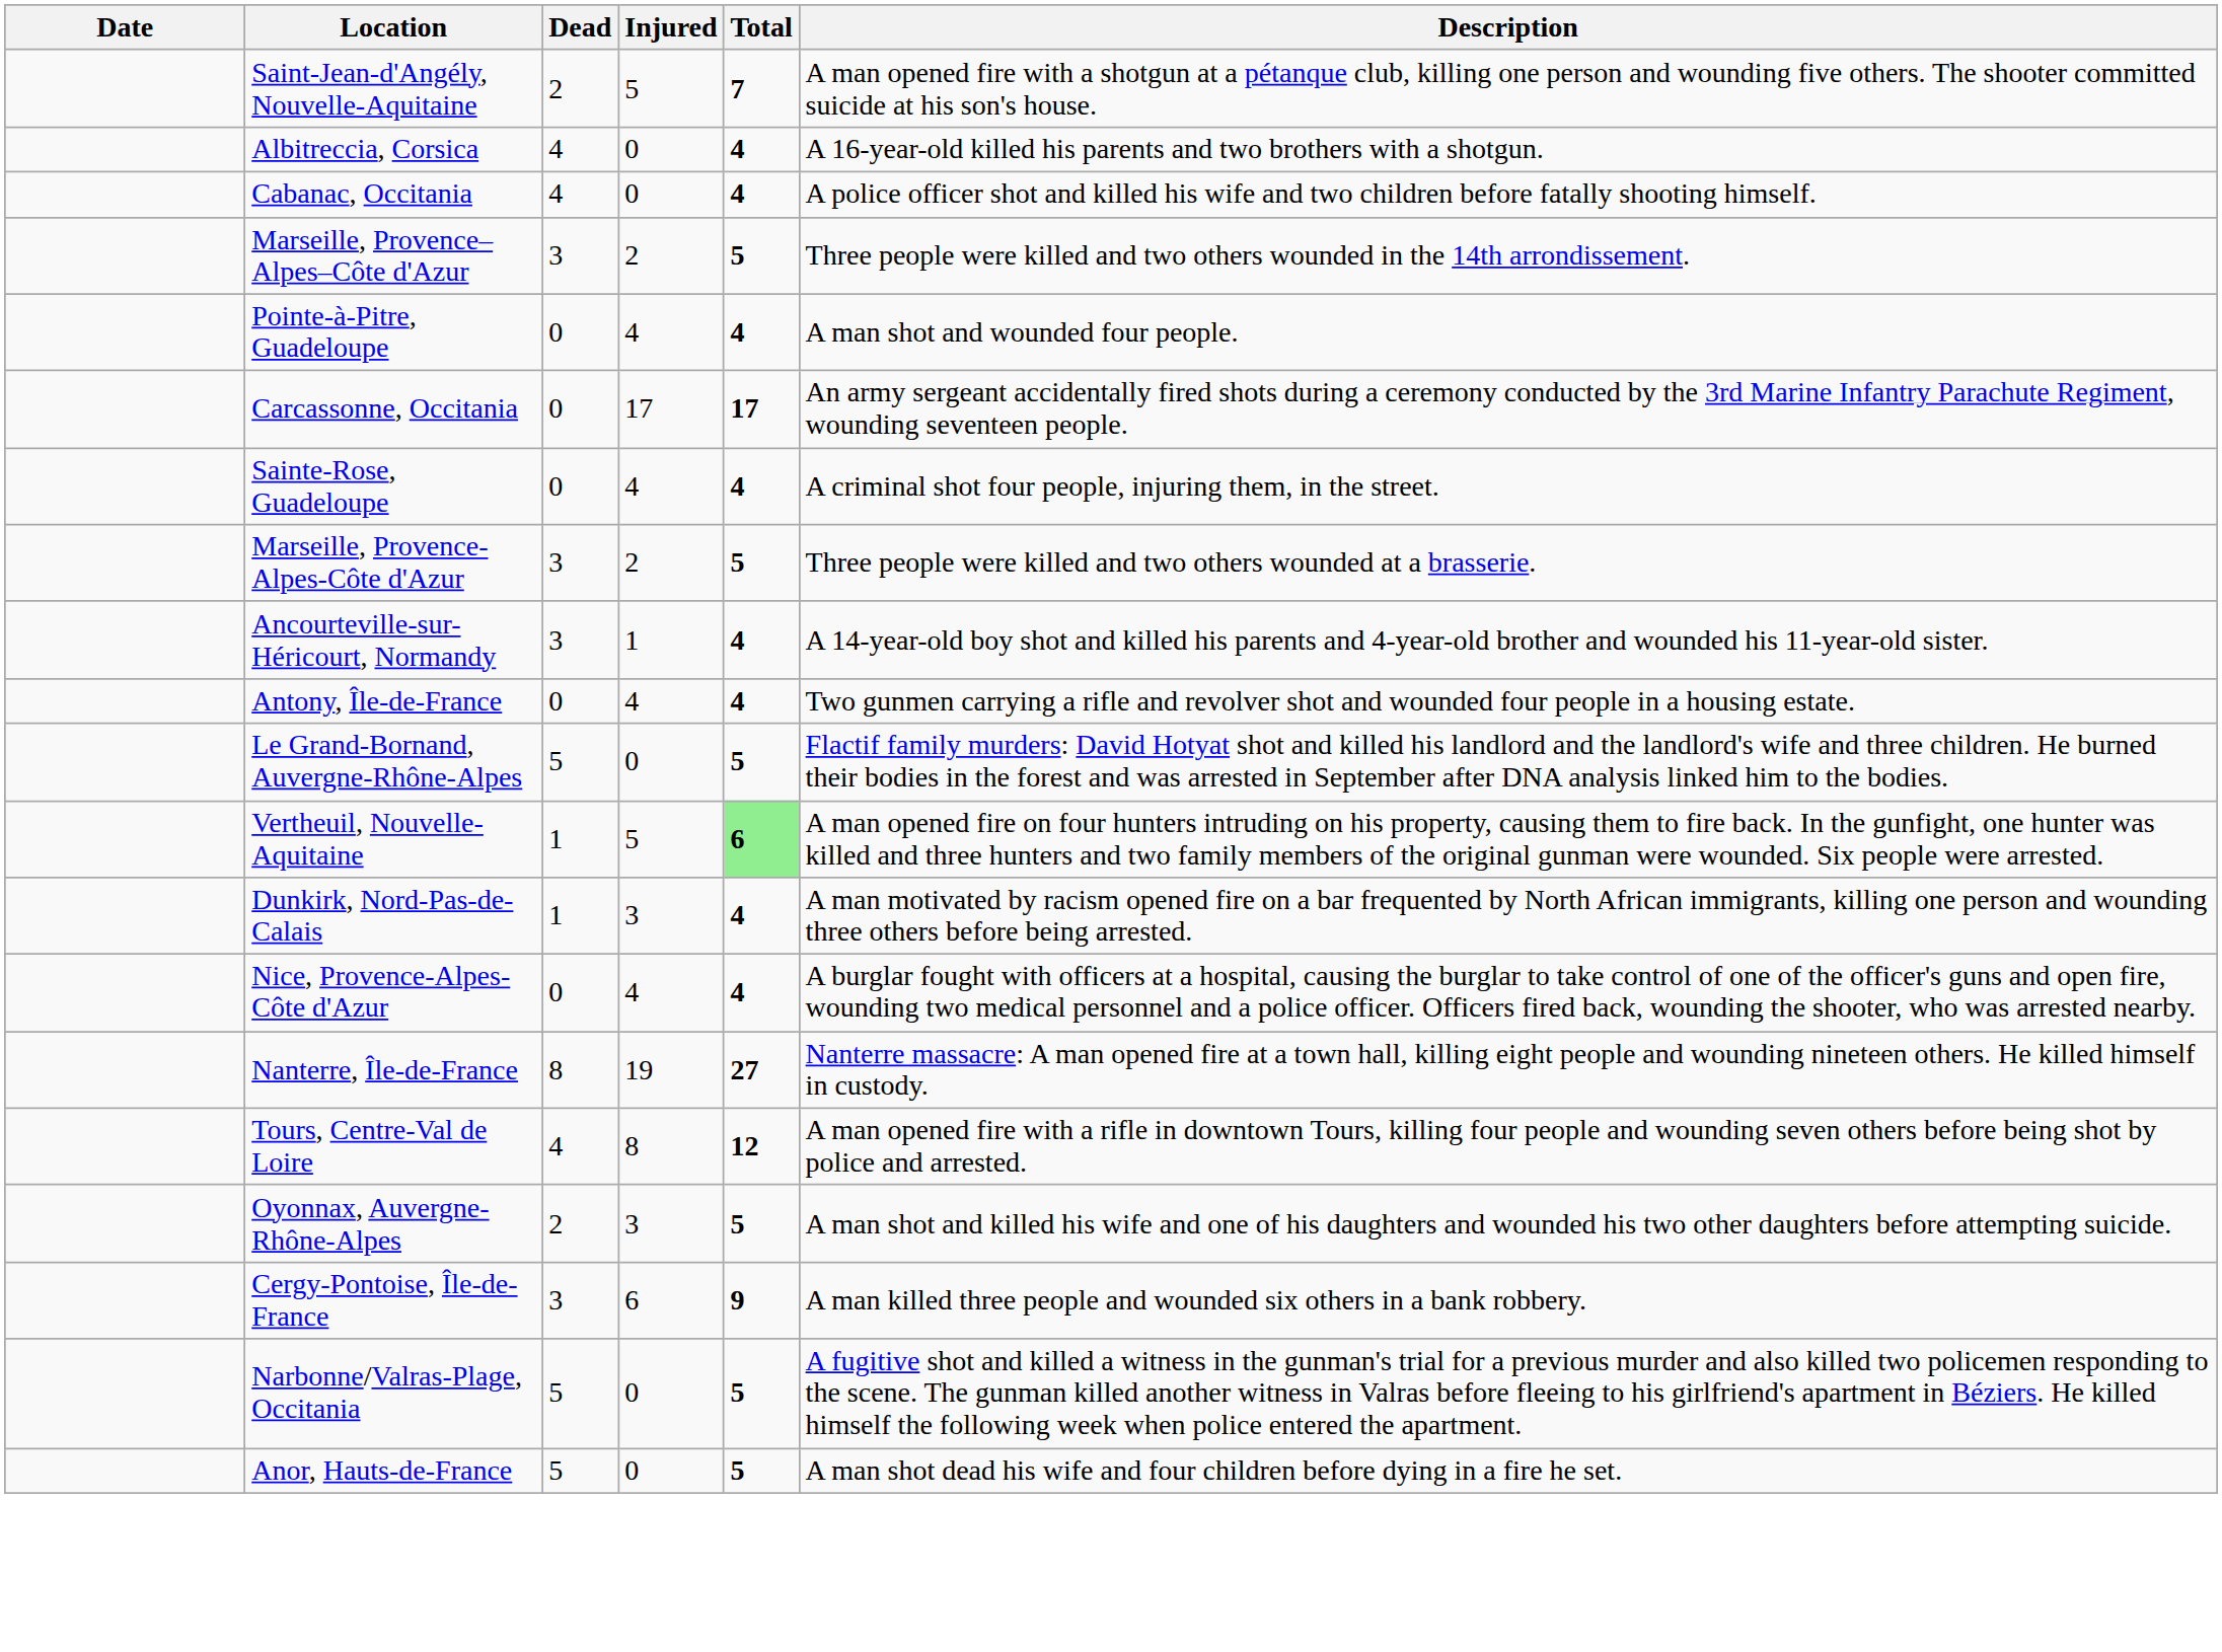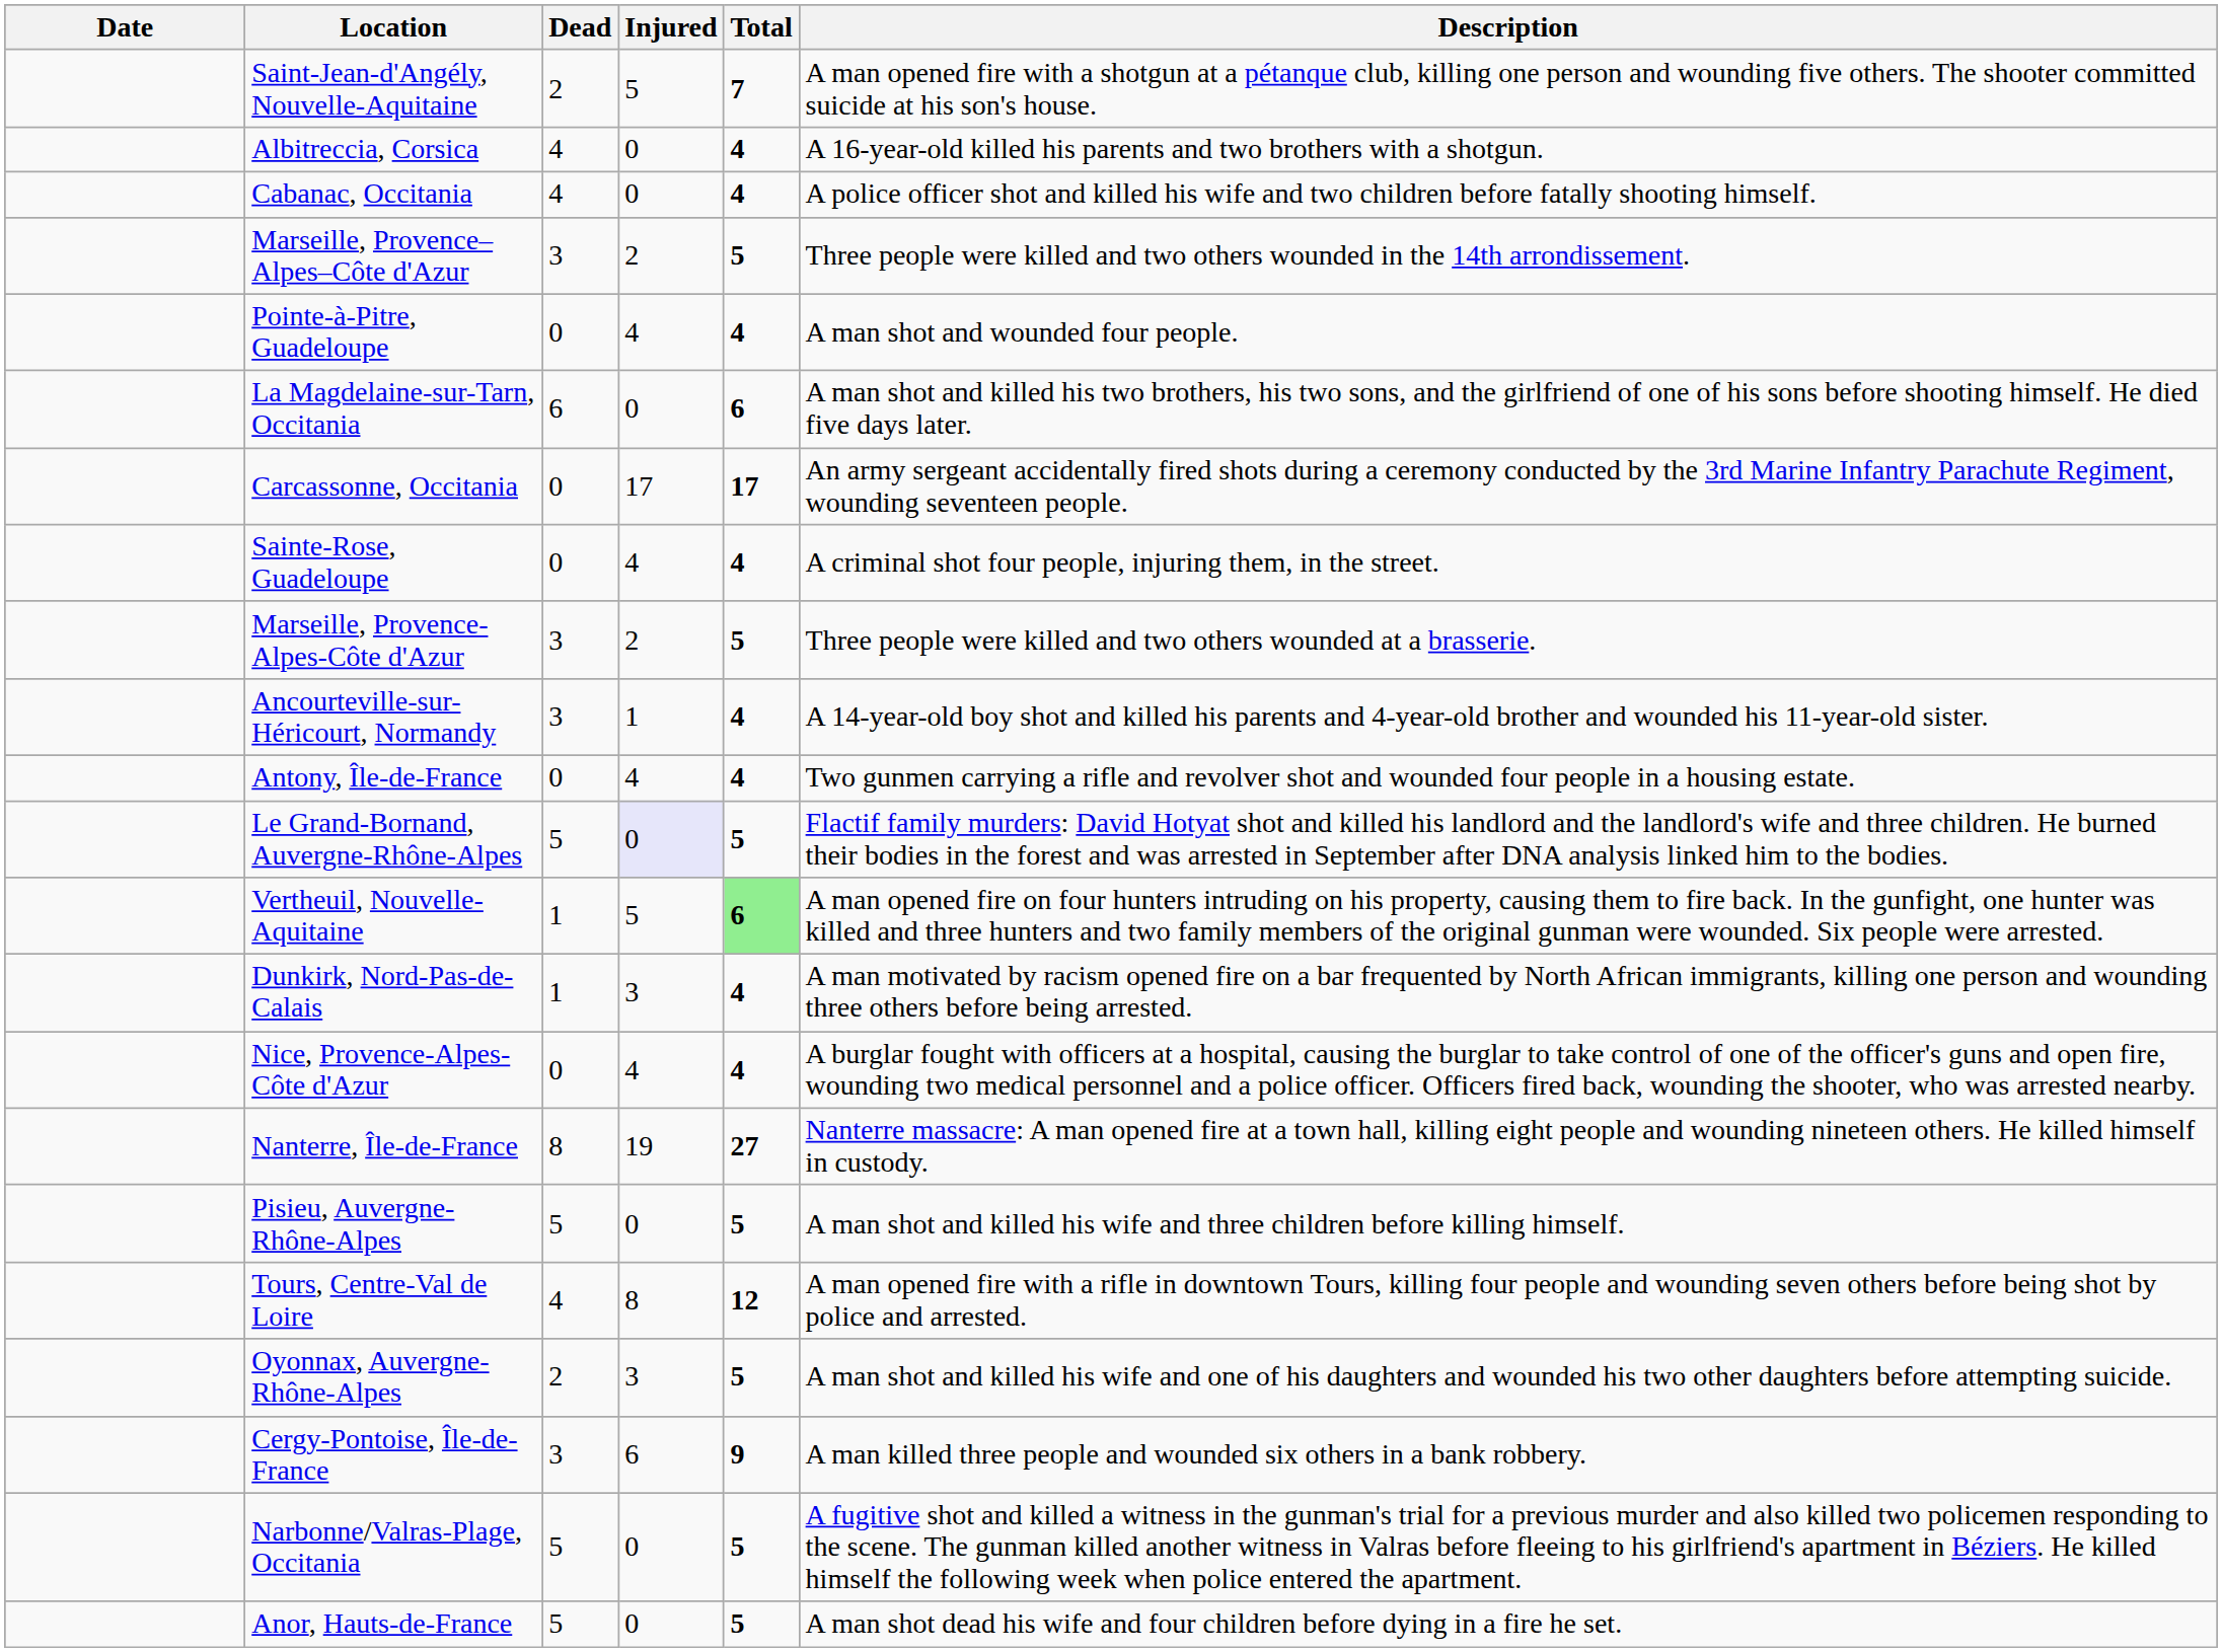 <table class="wikitable sortable">
 <tr>
 <th scope="col" style="width: 8rem;">Date</th>
 <th scope="col" style="width: 10rem;">Location</th>
 <th data-sort-type=number>Dead</th>
 <th data-sort-type=number>Injured</th>
 <th data-sort-type=number>Total</th>
 <th class=unsortable>Description</th>
 </tr>
 <tr>
 <td></td>
 <td><a href='#'>Saint-Jean-d'Angély</a>, <a href='#'>Nouvelle-Aquitaine</a></td>
 <td>2</td>
 <td>5</td>
 <td><strong>7</strong></td>
 <td>A man opened fire with a shotgun at a <a href='#'>pétanque</a> club, killing one person and wounding five others. The shooter committed suicide at his son's house.</td>
 </tr>
 <tr>
 <td></td>
 <td><a href='#'>Albitreccia</a>, <a href='#'>Corsica</a></td>
 <td>4</td>
 <td>0</td>
 <td><strong>4</strong></td>
 <td>A 16-year-old killed his parents and two brothers with a shotgun.</td>
 </tr>
 <tr>
 <td></td>
 <td><a href='#'>Cabanac</a>, <a href='#'>Occitania</a></td>
 <td>4</td>
 <td>0</td>
 <td><strong>4</strong></td>
 <td>A police officer shot and killed his wife and two children before fatally shooting himself.</td>
 </tr>
 <tr>
 <td></td>
 <td><a href='#'>Marseille</a>, <a href='#'>Provence–Alpes–Côte d'Azur</a></td>
 <td>3</td>
 <td>2</td>
 <td><strong>5</strong></td>
 <td>Three people were killed and two others wounded in the <a href='#'>14th arrondissement</a>.</td>
 </tr>
 <tr>
 <td></td>
 <td><a href='#'>Pointe-à-Pitre</a>, <a href='#'>Guadeloupe</a></td>
 <td>0</td>
 <td>4</td>
 <td><strong>4</strong></td>
 <td>A man shot and wounded four people.</td>
 </tr>
 <tr>
 <td></td>
+<td><a href='#'>La Magdelaine-sur-Tarn</a>, <a href='#'>Occitania</a></td>
+<td>6</td>
+<td>0</td>
+<td><strong>6</strong></td>
+<td>A man shot and killed his two brothers, his two sons, and the girlfriend of one of his sons before shooting himself. He died five days later.</td>
+</tr>
+<tr>
+<td></td>
 <td><a href='#'>Carcassonne</a>, <a href='#'>Occitania</a></td>
 <td>0</td>
 <td>17</td>
 <td><strong>17</strong></td>
 <td>An army sergeant accidentally fired shots during a ceremony conducted by the <a href='#'>3rd Marine Infantry Parachute Regiment</a>, wounding seventeen people.</td>
 </tr>
 <tr>
 <td></td>
 <td><a href='#'>Sainte-Rose</a>, <a href='#'>Guadeloupe</a></td>
 <td>0</td>
 <td>4</td>
 <td><strong>4</strong></td>
 <td>A criminal shot four people, injuring them, in the street.</td>
 </tr>
 <tr>
 <td></td>
 <td><a href='#'>Marseille</a>, <a href='#'>Provence-Alpes-Côte d'Azur</a></td>
 <td>3</td>
 <td>2</td>
 <td><strong>5</strong></td>
 <td>Three people were killed and two others wounded at a <a href='#'>brasserie</a>.</td>
 </tr>
 <tr>
 <td></td>
 <td><a href='#'>Ancourteville-sur-Héricourt</a>, <a href='#'>Normandy</a></td>
 <td>3</td>
 <td>1</td>
 <td><strong>4</strong></td>
 <td>A 14-year-old boy shot and killed his parents and 4-year-old brother and wounded his 11-year-old sister.</td>
 </tr>
 <tr>
 <td></td>
 <td><a href='#'>Antony</a>, <a href='#'>Île-de-France</a></td>
 <td>0</td>
 <td>4</td>
 <td><strong>4</strong></td>
 <td>Two gunmen carrying a rifle and revolver shot and wounded four people in a housing estate.</td>
 </tr>
 <tr>
 <td></td>
 <td><a href='#'>Le Grand-Bornand</a>, <a href='#'>Auvergne-Rhône-Alpes</a></td>
 <td>5</td>
-<td>0</td>
+<td style="background: lavender;">0</td>
 <td><strong>5</strong></td>
 <td><a href='#'>Flactif family murders</a>: <a href='#'>David Hotyat</a> shot and killed his landlord and the landlord's wife and three children. He burned their bodies in the forest and was arrested in September after DNA analysis linked him to the bodies.</td>
 </tr>
 <tr>
 <td></td>
 <td><a href='#'>Vertheuil</a>, <a href='#'>Nouvelle-Aquitaine</a></td>
 <td>1</td>
 <td>5</td>
 <td style="background: lightgreen;"><strong>6</strong></td>
 <td>A man opened fire on four hunters intruding on his property, causing them to fire back. In the gunfight, one hunter was killed and three hunters and two family members of the original gunman were wounded. Six people were arrested.</td>
 </tr>
 <tr>
 <td></td>
 <td><a href='#'>Dunkirk</a>, <a href='#'>Nord-Pas-de-Calais</a></td>
 <td>1</td>
 <td>3</td>
 <td><strong>4</strong></td>
 <td>A man motivated by racism opened fire on a bar frequented by North African immigrants, killing one person and wounding three others before being arrested.</td>
 </tr>
 <tr>
 <td></td>
 <td><a href='#'>Nice</a>, <a href='#'>Provence-Alpes-Côte d'Azur</a></td>
 <td>0</td>
 <td>4</td>
 <td><strong>4</strong></td>
 <td>A burglar fought with officers at a hospital, causing the burglar to take control of one of the officer's guns and open fire, wounding two medical personnel and a police officer. Officers fired back, wounding the shooter, who was arrested nearby.</td>
 </tr>
 <tr>
 <td></td>
 <td><a href='#'>Nanterre</a>, <a href='#'>Île-de-France</a></td>
 <td>8</td>
 <td>19</td>
 <td><strong>27</strong></td>
 <td><a href='#'>Nanterre massacre</a>: A man opened fire at a town hall, killing eight people and wounding nineteen others. He killed himself in custody.</td>
+</tr>
+<tr>
+<td></td>
+<td><a href='#'>Pisieu</a>, <a href='#'>Auvergne-Rhône-Alpes</a></td>
+<td>5</td>
+<td>0</td>
+<td><strong>5</strong></td>
+<td>A man shot and killed his wife and three children before killing himself.</td>
 </tr>
 <tr>
 <td></td>
 <td><a href='#'>Tours</a>, <a href='#'>Centre-Val de Loire</a></td>
 <td>4</td>
 <td>8</td>
 <td><strong>12</strong></td>
 <td>A man opened fire with a rifle in downtown Tours, killing four people and wounding seven others before being shot by police and arrested.</td>
 </tr>
 <tr>
 <td></td>
 <td><a href='#'>Oyonnax</a>, <a href='#'>Auvergne-Rhône-Alpes</a></td>
 <td>2</td>
 <td>3</td>
 <td><strong>5</strong></td>
 <td>A man shot and killed his wife and one of his daughters and wounded his two other daughters before attempting suicide.</td>
 </tr>
 <tr>
 <td></td>
 <td><a href='#'>Cergy-Pontoise</a>, <a href='#'>Île-de-France</a></td>
 <td>3</td>
 <td>6</td>
 <td><strong>9</strong></td>
 <td>A man killed three people and wounded six others in a bank robbery.</td>
 </tr>
 <tr>
 <td></td>
 <td><a href='#'>Narbonne</a>/<a href='#'>Valras-Plage</a>, <a href='#'>Occitania</a></td>
 <td>5</td>
 <td>0</td>
 <td><strong>5</strong></td>
 <td><a href='#'>A fugitive</a> shot and killed a witness in the gunman's trial for a previous murder and also killed two policemen responding to the scene. The gunman killed another witness in Valras before fleeing to his girlfriend's apartment in <a href='#'>Béziers</a>. He killed himself the following week when police entered the apartment.</td>
 </tr>
 <tr>
 <td></td>
 <td><a href='#'>Anor</a>, <a href='#'>Hauts-de-France</a></td>
 <td>5</td>
 <td>0</td>
 <td><strong>5</strong></td>
 <td>A man shot dead his wife and four children before dying in a fire he set.</td>
 </tr>
 </table>
